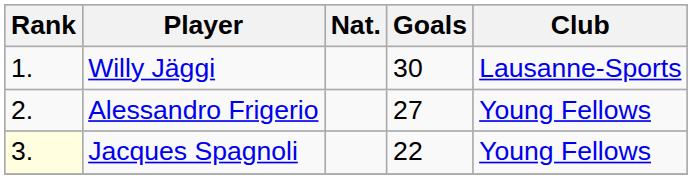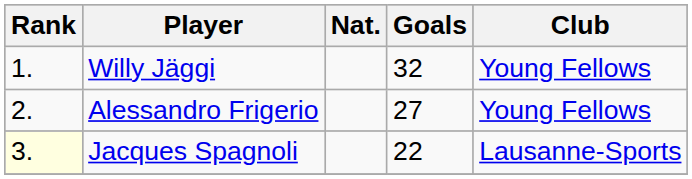 <table class="wikitable sortable">
 <tr>
 <th>Rank</th>
 <th>Player</th>
 <th>Nat.</th>
 <th>Goals</th>
 <th>Club</th>
 </tr>
 <tr>
 <td>1.</td>
 <td><a href='#'>Willy Jäggi</a></td>
 <td></td>
-<td>30</td>
-<td><a href='#'>Lausanne-Sports</a></td>
+<td>32</td>
+<td><a href='#'>Young Fellows</a></td>
 </tr>
 <tr>
 <td>2.</td>
 <td><a href='#'>Alessandro Frigerio</a></td>
 <td></td>
 <td>27</td>
 <td><a href='#'>Young Fellows</a></td>
 </tr>
 <tr>
 <td style="background: lightyellow;">3.</td>
 <td><a href='#'>Jacques Spagnoli</a></td>
 <td></td>
 <td>22</td>
-<td><a href='#'>Young Fellows</a></td>
+<td><a href='#'>Lausanne-Sports</a></td>
 </tr>
 <tr>
 </tr>
 </table>
